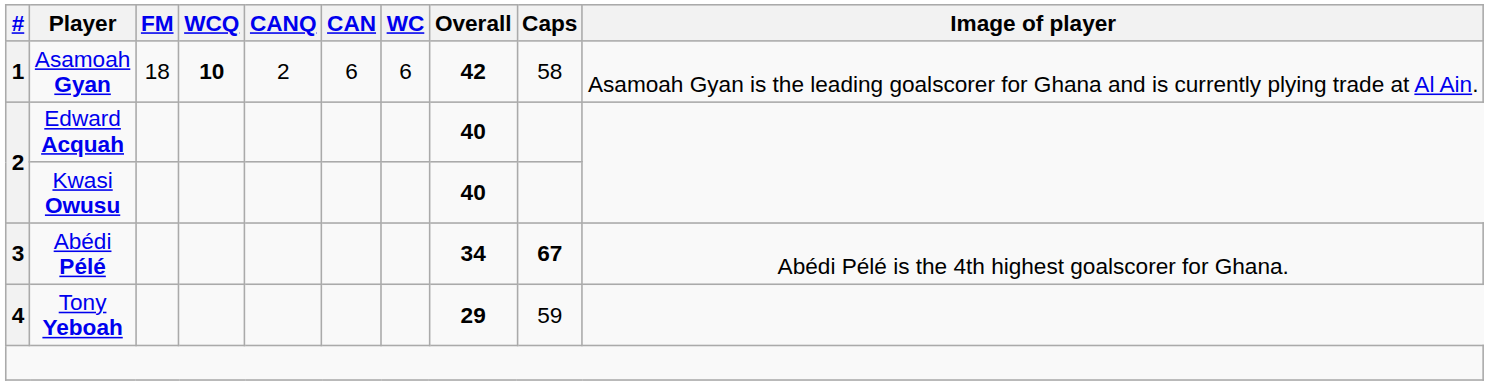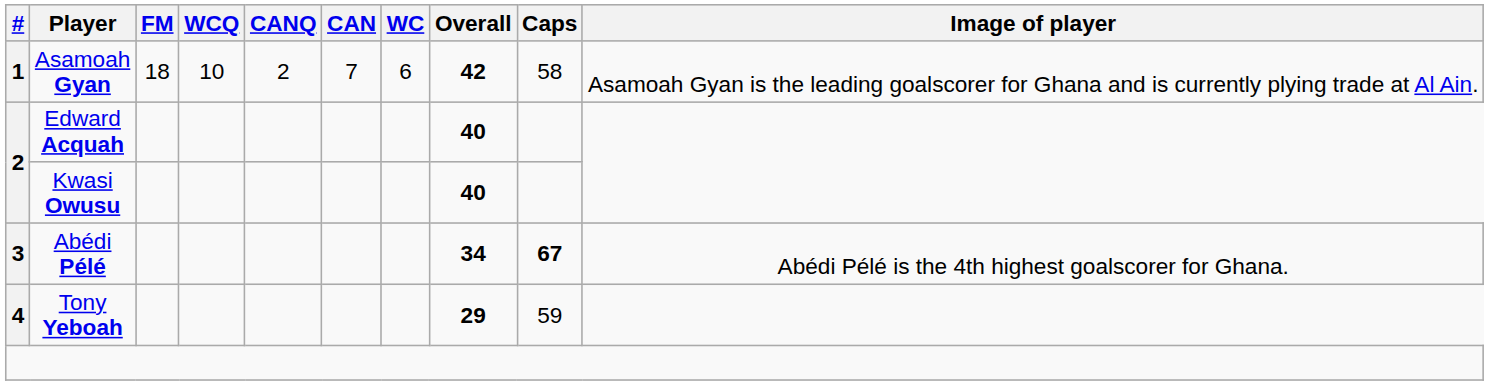 <table class="wikitable sortable collapsible collapsed" border="1" style="float:center; border:1px; font-size:90%; margin-left:1em;">
 <tr>
 <th><a href='#'>#</a></th>
 <th class="unsortable">Player</th>
 <th class="unsortable"><a href='#'>FM</a></th>
 <th class="unsortable"><a href='#'>WCQ</a></th>
 <th class="unsortable"><a href='#'>CANQ</a></th>
 <th class="unsortable"><a href='#'>CAN</a></th>
 <th class="unsortable"><a href='#'>WC</a></th>
 <th class="unsortable">Overall</th>
 <th class="unsortable">Caps</th>
 <th class="unsortable">Image of player</th>
 </tr>
 <tr>
 <th>1</th>
 <td align="center"><a href='#'>Asamoah<br> <strong>Gyan</strong></a></td>
 <td align="center">18</td>
-<td align="center"><strong>10</strong></td>
+<td align="center">10</td>
 <td align="center">2</td>
-<td align="center">6</td>
+<td align="center">7</td>
 <td align="center">6</td>
 <td align="center"><strong>42</strong></td>
 <td align="center">58</td>
 <td align="center"><br>Asamoah Gyan is the leading goalscorer for Ghana and is currently plying trade at <a href='#'>Al Ain</a>.</td>
 </tr>
 <tr>
 <th rowspan="2">2</th>
 <td align="center"><a href='#'>Edward<br> <strong>Acquah</strong></a></td>
 <td align="center"></td>
 <td align="center"></td>
 <td align="center"></td>
 <td align="center"></td>
 <td align="center"></td>
 <td align="center"><strong>40</strong></td>
 <td align="center"></td>
 </tr>
 <tr>
 <td align="center"><a href='#'>Kwasi<br> <strong>Owusu</strong></a></td>
 <td align="center"></td>
 <td align="center"></td>
 <td align="center"></td>
 <td align="center"></td>
 <td align="center"></td>
 <td align="center"><strong>40</strong></td>
 <td align="center"></td>
 </tr>
 <tr>
 <th>3</th>
 <td align="center"><a href='#'>Abédi<br> <strong>Pélé</strong></a></td>
 <td align="center"></td>
 <td align="center"></td>
 <td align="center"></td>
 <td align="center"></td>
 <td align="center"></td>
 <td align="center"><strong>34</strong></td>
 <td align="center"><strong>67</strong></td>
 <td align="center"><br>Abédi Pélé is the 4th highest goalscorer for Ghana.</td>
 </tr>
 <tr>
 <th>4</th>
 <td align="center"><a href='#'>Tony<br> <strong>Yeboah</strong></a></td>
 <td align="center"></td>
 <td align="center"></td>
 <td align="center"></td>
 <td align="center"></td>
 <td align="center"></td>
 <td align="center"><strong>29</strong></td>
 <td align="center">59</td>
 </tr>
 <tr>
 <td colspan="12"><br></td>
 </tr>
 </table>
